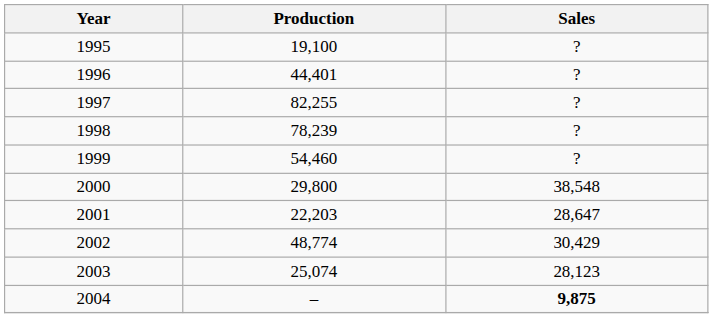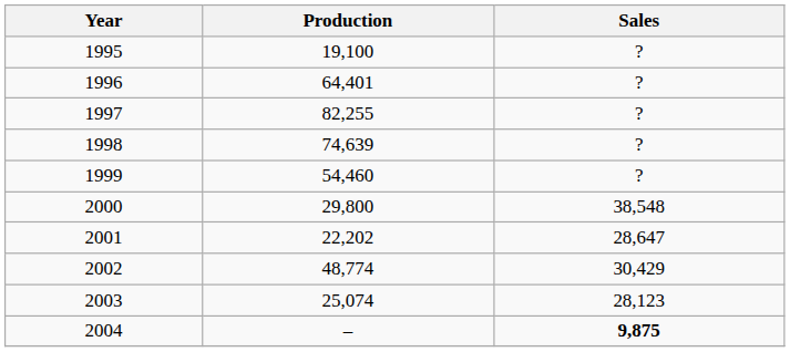 <table class="wikitable" style="font-size:90%; text-align:center">
 <tr>
 <th style="width:10em">Year</th>
 <th style="width:15em">Production</th>
 <th style="width:15em">Sales</th>
 </tr>
 <tr>
 <td>1995</td>
 <td>19,100</td>
 <td>?</td>
 </tr>
 <tr>
 <td>1996</td>
-<td>44,401</td>
+<td>64,401</td>
 <td>?</td>
 </tr>
 <tr>
 <td>1997</td>
 <td>82,255</td>
 <td>?</td>
 </tr>
 <tr>
 <td>1998</td>
-<td>78,239</td>
+<td>74,639</td>
 <td>?</td>
 </tr>
 <tr>
 <td>1999</td>
 <td>54,460</td>
 <td>?</td>
 </tr>
 <tr>
 <td>2000</td>
 <td>29,800</td>
 <td>38,548</td>
 </tr>
 <tr>
 <td>2001</td>
-<td>22,203</td>
+<td>22,202</td>
 <td>28,647</td>
 </tr>
 <tr>
 <td>2002</td>
 <td>48,774</td>
 <td>30,429</td>
 </tr>
 <tr>
 <td>2003</td>
 <td>25,074</td>
 <td>28,123</td>
 </tr>
 <tr>
 <td>2004</td>
 <td>–</td>
 <td><strong>9,875</strong></td>
 </tr>
 <tr>
 </tr>
 </table>
